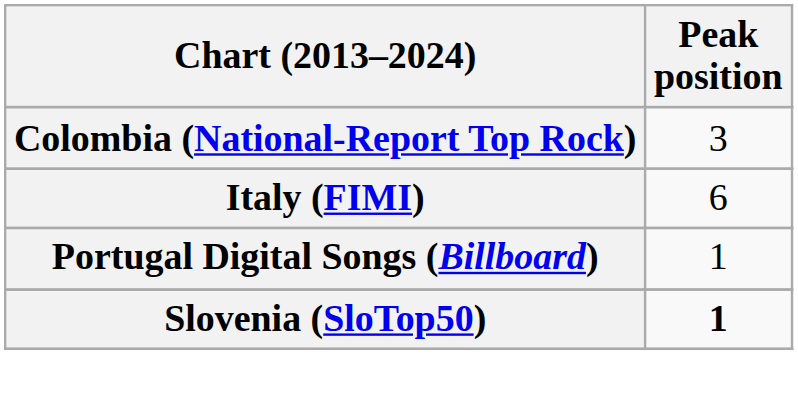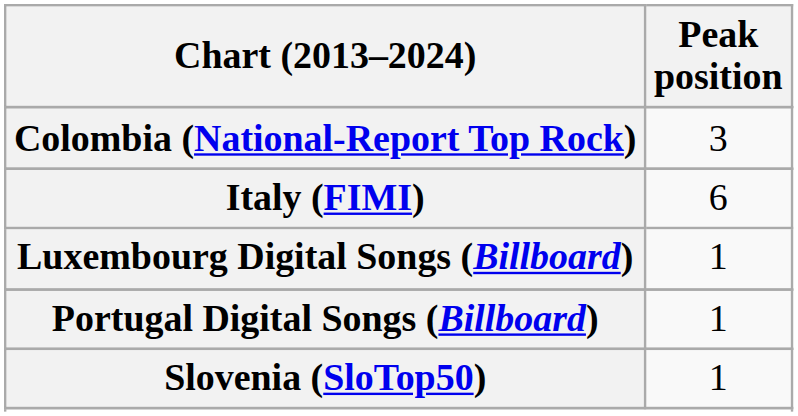 <table class="wikitable sortable plainrowheaders" style="text-align:center;">
 <tr>
 <th scope="col">Chart (2013–2024)</th>
 <th scope="col">Peak<br>position</th>
 </tr>
 <tr>
 </tr>
 <tr>
 </tr>
 <tr>
 </tr>
 <tr>
 </tr>
 <tr>
 </tr>
 <tr>
 </tr>
 <tr>
 </tr>
 <tr>
 </tr>
 <tr>
 </tr>
 <tr>
 <th scope="row">Colombia (<a href='#'>National-Report Top Rock</a>)</th>
 <td>3</td>
 </tr>
 <tr>
 </tr>
 <tr>
 </tr>
 <tr>
 </tr>
 <tr>
 </tr>
 <tr>
 </tr>
 <tr>
 </tr>
 <tr>
 </tr>
 <tr>
 </tr>
 <tr>
 </tr>
 <tr>
 </tr>
 <tr>
 </tr>
 <tr>
 <th scope="row">Italy (<a href='#'>FIMI</a>)</th>
 <td>6</td>
 </tr>
 <tr>
+<th scope="row">Luxembourg Digital Songs (<em><a href='#'>Billboard</a></em>)</th>
+<td>1</td>
+</tr>
+<tr>
 </tr>
 <tr>
 </tr>
 <tr>
 </tr>
 <tr>
 </tr>
 <tr>
 </tr>
 <tr>
 <th scope="row">Portugal Digital Songs (<em><a href='#'>Billboard</a></em>)</th>
 <td>1</td>
 </tr>
 <tr>
 </tr>
 <tr>
 </tr>
 <tr>
 </tr>
 <tr>
 </tr>
 <tr>
 <th scope="row">Slovenia (<a href='#'>SloTop50</a>)</th>
-<td align=center><strong>1</strong></td>
+<td align=center>1</td>
 </tr>
 <tr>
 </tr>
 <tr>
 </tr>
 <tr>
 </tr>
 <tr>
 </tr>
 <tr>
 </tr>
 <tr>
 </tr>
 <tr>
 </tr>
 <tr>
 </tr>
 <tr>
 </tr>
 <tr>
 </tr>
 <tr>
 </tr>
 <tr>
 </tr>
 </table>
